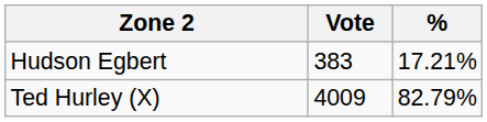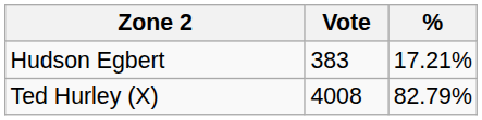 <table class="wikitable">
 <tr>
 <th bgcolor="#DDDDFF" width="200px">Zone 2</th>
 <th bgcolor="#DDDDFF" width="50px">Vote</th>
 <th bgcolor="#DDDDFF" width="30px">%</th>
 </tr>
 <tr>
 <td>Hudson Egbert</td>
 <td>383</td>
 <td>17.21%</td>
 </tr>
 <tr>
 <td>Ted Hurley (X)</td>
-<td>4009</td>
+<td>4008</td>
 <td>82.79%</td>
 </tr>
 </table>
